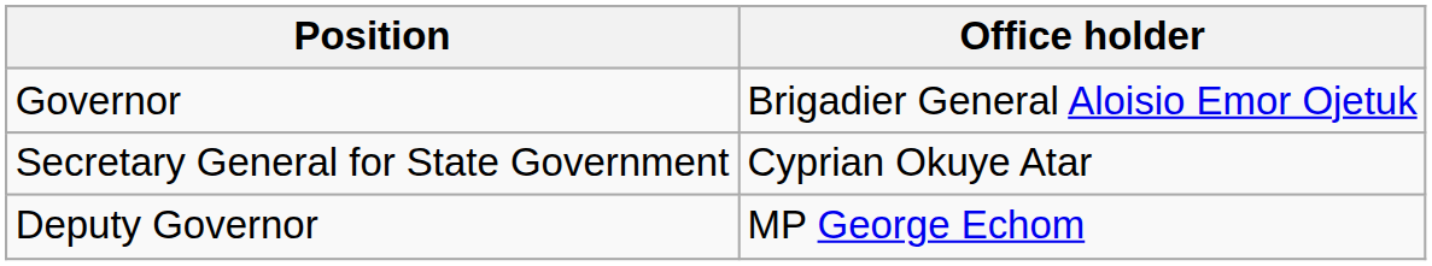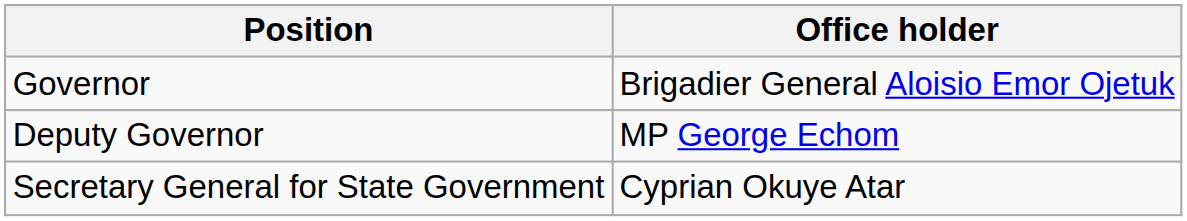 <table class=wikitable>
 <tr>
 <th>Position</th>
 <th>Office holder</th>
 </tr>
 <tr>
 <td>Governor</td>
 <td>Brigadier General <a href='#'>Aloisio Emor Ojetuk</a></td>
 </tr>
 <tr>
+<td>Deputy Governor</td>
+<td>MP <a href='#'>George Echom</a></td>
+</tr>
+<tr>
 <td>Secretary General for State Government</td>
 <td>Cyprian Okuye Atar</td>
 </tr>
-<tr>
-<td>Deputy Governor</td>
-<td>MP <a href='#'>George Echom</a></td>
-</tr>
 </table>
